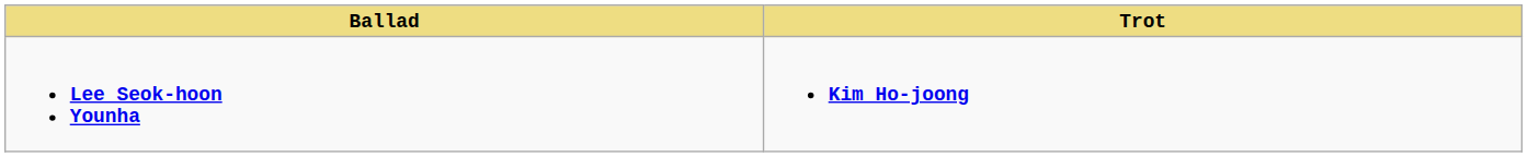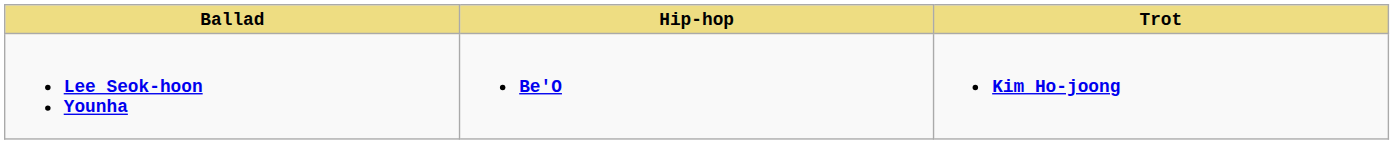 <table class="wikitable" style="width:80%">
 <tr>
 <th scope="col" style="background:#EEDD82; width:26%">Ballad</th>
+<th scope="col" style="background:#EEDD82; width:27%">Hip-hop</th>
 <th scope="col" style="background:#EEDD82; width:26%">Trot</th>
 </tr>
 <tr>
 <td style="vertical-align:top"><br><ul><li><strong><a href='#'>Lee Seok-hoon</a></strong></li><li><strong><a href='#'>Younha</a></strong></li></ul></td>
+<td style="vertical-align:top"><br><ul><li><strong><a href='#'>Be'O</a></strong></li></ul></td>
 <td style="vertical-align:top"><br><ul><li><strong><a href='#'>Kim Ho-joong</a></strong></li></ul></td>
 </tr>
 </table>
